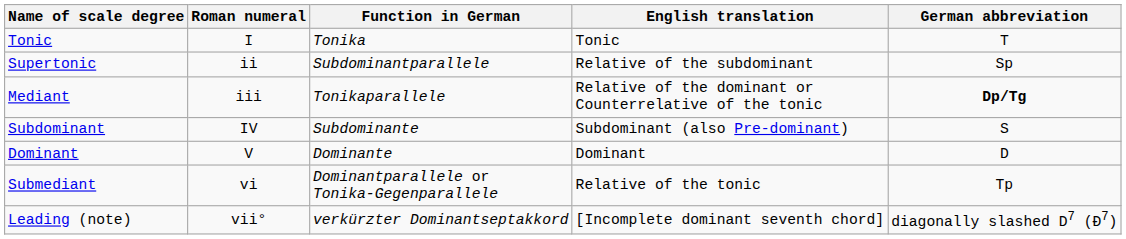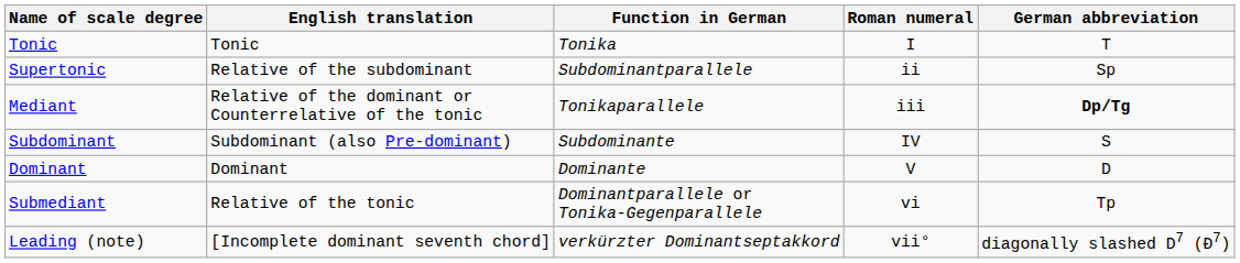 <table class="wikitable">
 <tr>
 <th>Name of scale degree</th>
+<th>English translation</th>
+<th>Function in German</th>
 <th>Roman numeral</th>
-<th>Function in German</th>
-<th>English translation</th>
 <th>German abbreviation</th>
 </tr>
 <tr>
 <td><a href='#'>Tonic</a></td>
+<td>Tonic</td>
+<td><em>Tonika</em></td>
 <td style="text-align:center;">I</td>
-<td><em>Tonika</em></td>
-<td>Tonic</td>
 <td style="text-align:center;">T</td>
 </tr>
 <tr>
 <td><a href='#'>Supertonic</a></td>
+<td>Relative of the subdominant</td>
+<td><em>Subdominantparallele</em></td>
 <td style="text-align:center;">ii</td>
-<td><em>Subdominantparallele</em></td>
-<td>Relative of the subdominant</td>
 <td style="text-align:center;">Sp</td>
 </tr>
 <tr>
 <td><a href='#'>Mediant</a></td>
+<td>Relative of the dominant or <br>Counterrelative of the tonic</td>
+<td><em>Tonikaparallele</em></td>
 <td style="text-align:center;">iii</td>
-<td><em>Tonikaparallele</em></td>
-<td>Relative of the dominant or <br>Counterrelative of the tonic</td>
 <td style="text-align:center;"><strong>Dp/Tg</strong></td>
 </tr>
 <tr>
 <td><a href='#'>Subdominant</a></td>
+<td>Subdominant (also <a href='#'>Pre-dominant</a>)</td>
+<td><em>Subdominante</em></td>
 <td style="text-align:center;">IV</td>
-<td><em>Subdominante</em></td>
-<td>Subdominant (also <a href='#'>Pre-dominant</a>)</td>
 <td style="text-align:center;">S</td>
 </tr>
 <tr>
 <td><a href='#'>Dominant</a></td>
+<td>Dominant</td>
+<td><em>Dominante</em></td>
 <td style="text-align:center;">V</td>
-<td><em>Dominante</em></td>
-<td>Dominant</td>
 <td style="text-align:center;">D</td>
 </tr>
 <tr>
 <td><a href='#'>Submediant</a></td>
+<td>Relative of the tonic</td>
+<td><em>Dominantparallele</em> or <br><em>Tonika-Gegenparallele</em></td>
 <td style="text-align:center;">vi</td>
-<td><em>Dominantparallele</em> or <br><em>Tonika-Gegenparallele</em></td>
-<td>Relative of the tonic</td>
 <td style="text-align:center;">Tp</td>
 </tr>
 <tr>
 <td><a href='#'>Leading</a> (note)</td>
+<td>[Incomplete dominant seventh chord]</td>
+<td><em>verkürzter Dominantseptakkord</em></td>
 <td style="text-align:center;">vii°</td>
-<td><em>verkürzter Dominantseptakkord</em></td>
-<td>[Incomplete dominant seventh chord]</td>
 <td style="text-align:center;">diagonally slashed D<sup>7</sup> (Đ<sup>7</sup>)</td>
 </tr>
 </table>
